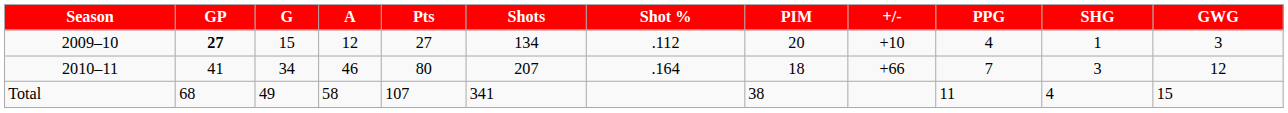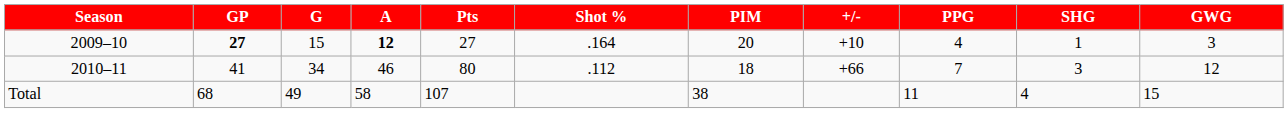 <table class="wikitable" style="width:80%;">
 <tr style="text-align:center; background:red; color:#fff;">
 <td><strong>Season</strong></td>
 <td><strong>GP</strong></td>
 <td><strong>G</strong></td>
 <td><strong>A</strong></td>
 <td><strong>Pts</strong></td>
-<td><strong>Shots</strong></td>
 <td><strong>Shot %</strong></td>
 <td><strong>PIM</strong></td>
 <td><strong>+/-</strong></td>
 <td><strong>PPG</strong></td>
 <td><strong>SHG</strong></td>
 <td><strong>GWG</strong></td>
 </tr>
 <tr style="text-align:center;" bgcolor="">
 <td>2009–10</td>
 <td><strong>27</strong></td>
 <td>15</td>
-<td>12</td>
+<td><strong>12</strong></td>
 <td>27</td>
-<td>134</td>
-<td>.112</td>
+<td>.164</td>
 <td>20</td>
 <td>+10</td>
 <td>4</td>
 <td>1</td>
 <td>3</td>
 </tr>
 <tr style="text-align:center;" bgcolor="">
 <td>2010–11</td>
 <td>41</td>
 <td>34</td>
 <td>46</td>
 <td>80</td>
-<td>207</td>
-<td>.164</td>
+<td>.112</td>
 <td>18</td>
 <td>+66</td>
 <td>7</td>
 <td>3</td>
 <td>12</td>
 </tr>
 <tr>
 <td>Total</td>
 <td>68</td>
 <td>49</td>
 <td>58</td>
 <td>107</td>
-<td>341</td>
 <td></td>
 <td>38</td>
 <td></td>
 <td>11</td>
 <td>4</td>
 <td>15</td>
 </tr>
 </table>
